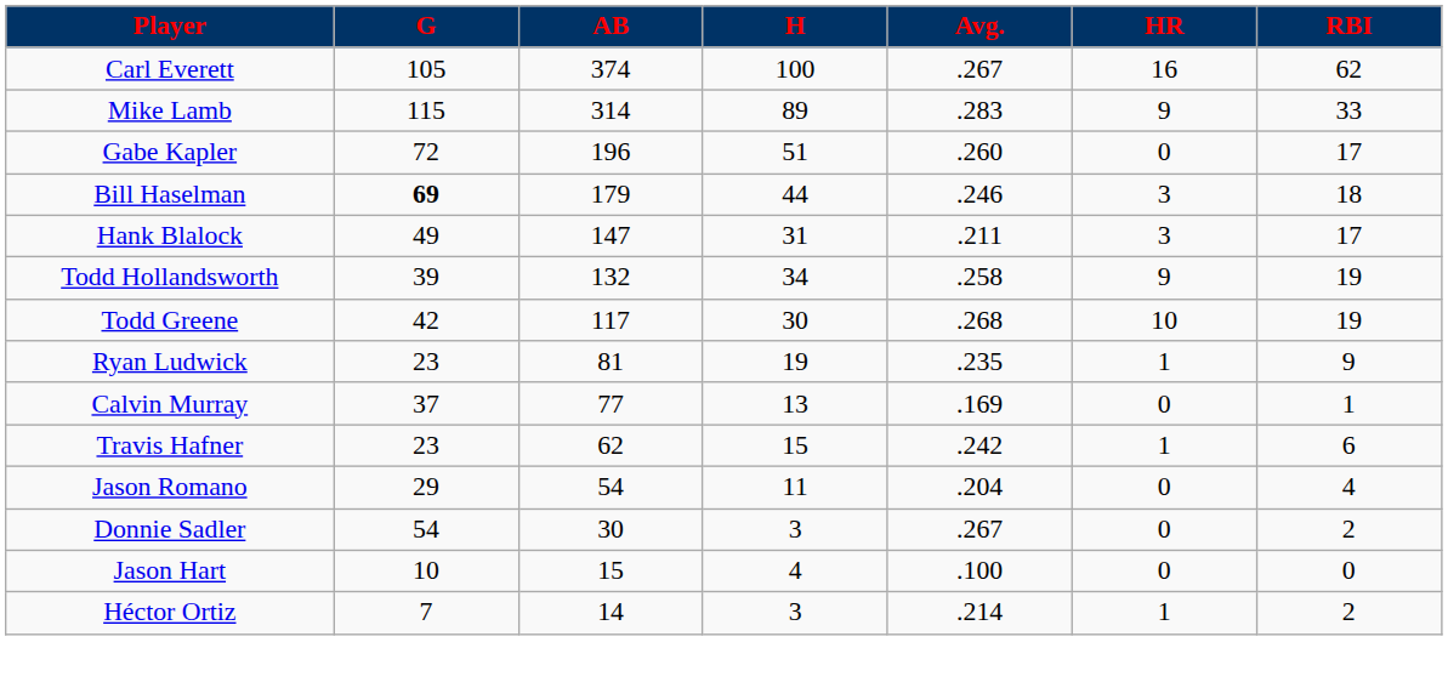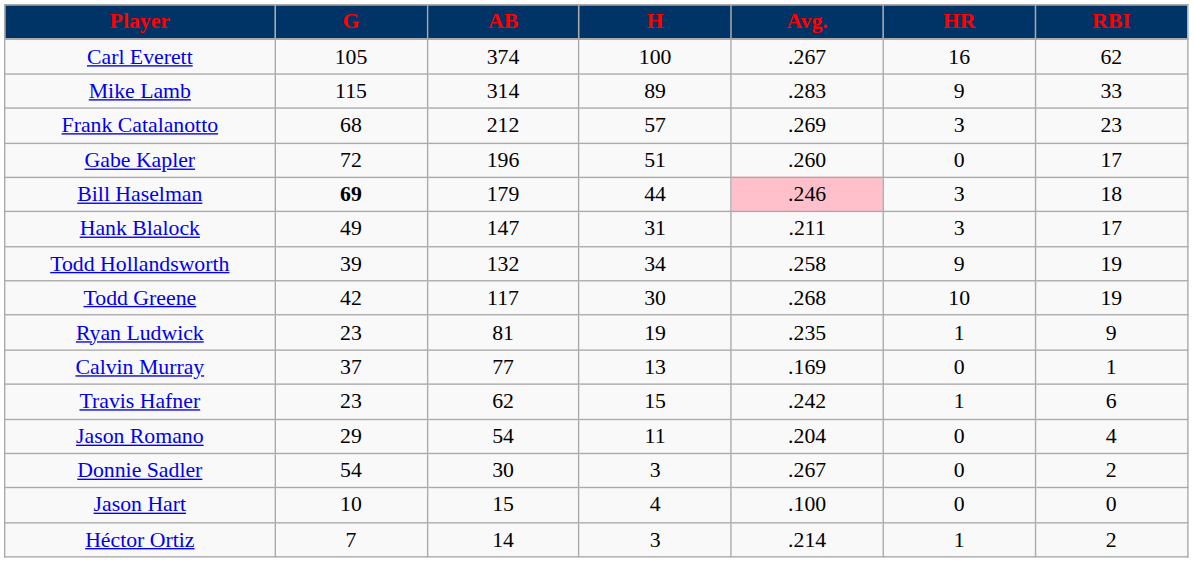 <table class="wikitable sortable">
 <tr>
 <th style="background:#003366;color:red;" width="16%">Player</th>
 <th style="background:#003366;color:red;" width="9%">G</th>
 <th style="background:#003366;color:red;" width="9%">AB</th>
 <th style="background:#003366;color:red;" width="9%">H</th>
 <th style="background:#003366;color:red;" width="9%">Avg.</th>
 <th style="background:#003366;color:red;" width="9%">HR</th>
 <th style="background:#003366;color:red;" width="9%">RBI</th>
 </tr>
 <tr align="center">
 <td><a href='#'>Carl Everett</a></td>
 <td>105</td>
 <td>374</td>
 <td>100</td>
 <td>.267</td>
 <td>16</td>
 <td>62</td>
 </tr>
 <tr align="center">
 <td><a href='#'>Mike Lamb</a></td>
 <td>115</td>
 <td>314</td>
 <td>89</td>
 <td>.283</td>
 <td>9</td>
 <td>33</td>
 </tr>
 <tr align=center>
+<td><a href='#'>Frank Catalanotto</a></td>
+<td>68</td>
+<td>212</td>
+<td>57</td>
+<td>.269</td>
+<td>3</td>
+<td>23</td>
+</tr>
+<tr align=center>
 <td><a href='#'>Gabe Kapler</a></td>
 <td>72</td>
 <td>196</td>
 <td>51</td>
 <td>.260</td>
 <td>0</td>
 <td>17</td>
 </tr>
 <tr align=center>
 <td><a href='#'>Bill Haselman</a></td>
 <td><strong>69</strong></td>
 <td>179</td>
 <td>44</td>
-<td>.246</td>
+<td style="background: pink;">.246</td>
 <td>3</td>
 <td>18</td>
 </tr>
 <tr align=center>
 <td><a href='#'>Hank Blalock</a></td>
 <td>49</td>
 <td>147</td>
 <td>31</td>
 <td>.211</td>
 <td>3</td>
 <td>17</td>
 </tr>
 <tr align=center>
 <td><a href='#'>Todd Hollandsworth</a></td>
 <td>39</td>
 <td>132</td>
 <td>34</td>
 <td>.258</td>
 <td>9</td>
 <td>19</td>
 </tr>
 <tr align=center>
 <td><a href='#'>Todd Greene</a></td>
 <td>42</td>
 <td>117</td>
 <td>30</td>
 <td>.268</td>
 <td>10</td>
 <td>19</td>
 </tr>
 <tr align=center>
 <td><a href='#'>Ryan Ludwick</a></td>
 <td>23</td>
 <td>81</td>
 <td>19</td>
 <td>.235</td>
 <td>1</td>
 <td>9</td>
 </tr>
 <tr align=center>
 <td><a href='#'>Calvin Murray</a></td>
 <td>37</td>
 <td>77</td>
 <td>13</td>
 <td>.169</td>
 <td>0</td>
 <td>1</td>
 </tr>
 <tr align=center>
 <td><a href='#'>Travis Hafner</a></td>
 <td>23</td>
 <td>62</td>
 <td>15</td>
 <td>.242</td>
 <td>1</td>
 <td>6</td>
 </tr>
 <tr align="center">
 <td><a href='#'>Jason Romano</a></td>
 <td>29</td>
 <td>54</td>
 <td>11</td>
 <td>.204</td>
 <td>0</td>
 <td>4</td>
 </tr>
 <tr align=center>
 <td><a href='#'>Donnie Sadler</a></td>
 <td>54</td>
 <td>30</td>
 <td>3</td>
 <td>.267</td>
 <td>0</td>
 <td>2</td>
 </tr>
 <tr align=center>
 <td><a href='#'>Jason Hart</a></td>
 <td>10</td>
 <td>15</td>
 <td>4</td>
 <td>.100</td>
 <td>0</td>
 <td>0</td>
 </tr>
 <tr align=center>
 <td><a href='#'>Héctor Ortiz</a></td>
 <td>7</td>
 <td>14</td>
 <td>3</td>
 <td>.214</td>
 <td>1</td>
 <td>2</td>
 </tr>
 </table>
